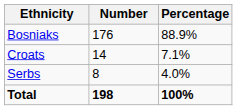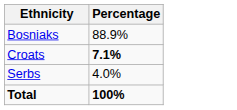 <table class="wikitable">
 <tr>
 <th width="100px">Ethnicity</th>
-<th width="80px">Number</th>
 <th width="80px">Percentage</th>
 </tr>
 <tr>
 <td><a href='#'>Bosniaks</a></td>
-<td>176</td>
 <td>88.9%</td>
 </tr>
 <tr>
 <td><a href='#'>Croats</a></td>
-<td>14</td>
-<td>7.1%</td>
+<td><strong>7.1%</strong></td>
 </tr>
 <tr>
 <td><a href='#'>Serbs</a></td>
-<td>8</td>
 <td>4.0%</td>
 </tr>
 <tr>
 <td><strong>Total</strong></td>
-<td><strong>198</strong></td>
 <td><strong>100%</strong></td>
 </tr>
 </table>
